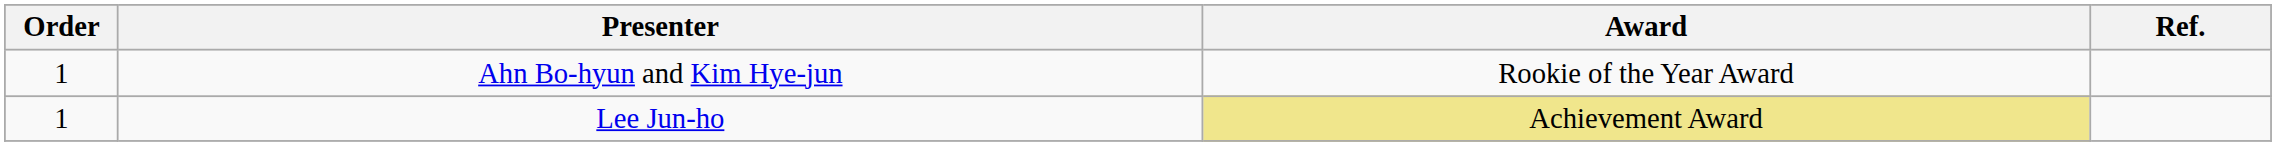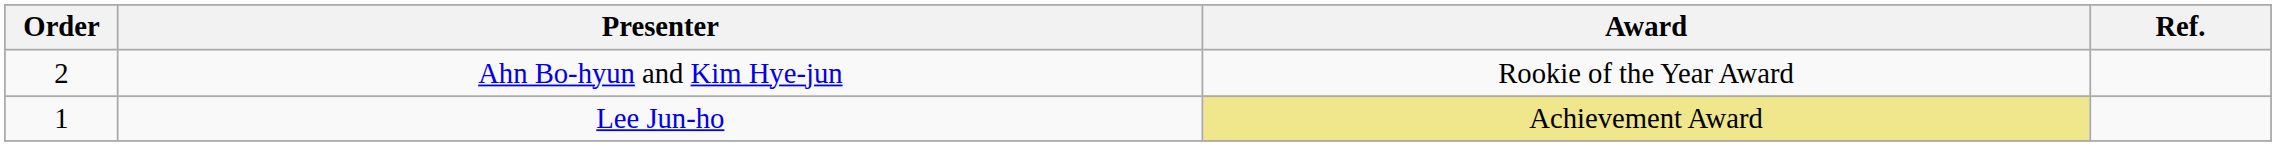 <table class="wikitable" style="text-align:center; width:80%;">
 <tr>
 <th scope="col" width="5%">Order</th>
 <th scope="col">Presenter</th>
 <th scope="col">Award</th>
 <th>Ref.</th>
 </tr>
 <tr>
-<td scope="col">1</td>
+<td scope="col">2</td>
 <td><a href='#'>Ahn Bo-hyun</a> and <a href='#'>Kim Hye-jun</a></td>
 <td>Rookie of the Year Award</td>
 <td></td>
 </tr>
 <tr>
 <td>1</td>
 <td><a href='#'>Lee Jun-ho</a></td>
 <td style="background: khaki;">Achievement Award</td>
 <td></td>
 </tr>
 </table>
